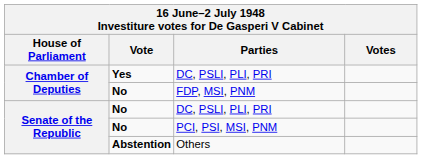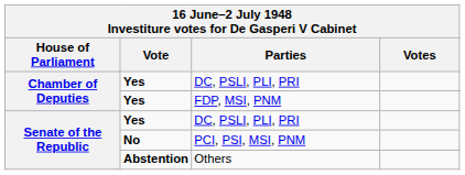 <table class="wikitable" style="font-size:85%;">
 <tr>
 <th colspan="4">16 June–2 July 1948<br>Investiture votes for De Gasperi V Cabinet</th>
 </tr>
 <tr>
 <th width="120">House of <a href='#'>Parliament</a></th>
 <th width="60">Vote</th>
 <th width="200">Parties</th>
 <th width="80" align="center">Votes</th>
 </tr>
 <tr>
 <th rowspan="2"><a href='#'>Chamber of Deputies</a><br></th>
 <td> <strong>Yes</strong></td>
 <td><a href='#'>DC</a>, <a href='#'>PSLI</a>, <a href='#'>PLI</a>, <a href='#'>PRI</a></td>
 <td></td>
 </tr>
 <tr>
-<td> <strong>No</strong></td>
+<td> <strong>Yes</strong></td>
 <td><a href='#'>FDP</a>, <a href='#'>MSI</a>, <a href='#'>PNM</a></td>
 <td></td>
 </tr>
 <tr>
 <th rowspan="3"><a href='#'>Senate of the Republic</a><br></th>
-<td> <strong>No</strong></td>
+<td> <strong>Yes</strong></td>
 <td><a href='#'>DC</a>, <a href='#'>PSLI</a>, <a href='#'>PLI</a>, <a href='#'>PRI</a></td>
 <td></td>
 </tr>
 <tr>
 <td> <strong>No</strong></td>
 <td><a href='#'>PCI</a>, <a href='#'>PSI</a>, <a href='#'>MSI</a>, <a href='#'>PNM</a></td>
 <td></td>
 </tr>
 <tr>
 <td><strong>Abstention</strong></td>
 <td>Others</td>
 <td></td>
 </tr>
 </table>
